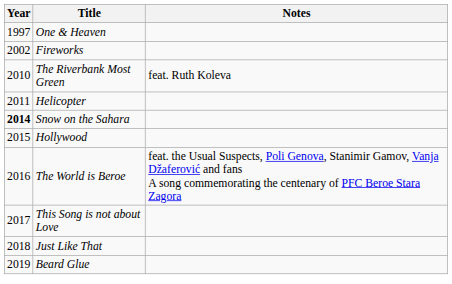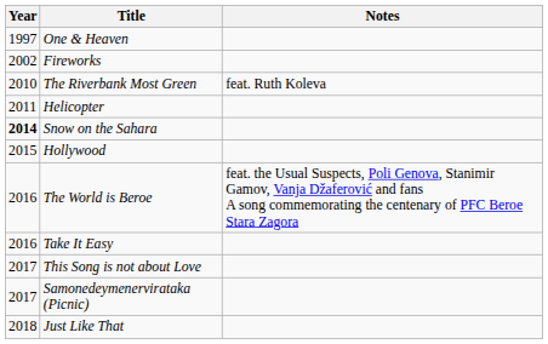 <table class="wikitable sortable">
 <tr>
 <th>Year</th>
 <th>Title</th>
 <th>Notes</th>
 </tr>
 <tr>
 <td>1997</td>
 <td><em>One & Heaven</em></td>
 <td></td>
 </tr>
 <tr>
 <td>2002</td>
 <td><em>Fireworks</em></td>
 <td></td>
 </tr>
 <tr>
 <td>2010</td>
 <td><em>The Riverbank Most Green</em></td>
 <td>feat. Ruth Koleva</td>
 </tr>
 <tr>
 <td>2011</td>
 <td><em>Helicopter</em></td>
 <td></td>
 </tr>
 <tr>
 <td><strong>2014</strong></td>
 <td><em>Snow on the Sahara</em></td>
 <td></td>
 </tr>
 <tr>
 <td>2015</td>
 <td><em>Hollywood</em></td>
 <td></td>
 </tr>
 <tr>
 <td>2016</td>
 <td><em>The World is Beroe</em></td>
 <td>feat. the Usual Suspects, <a href='#'>Poli Genova</a>, Stanimir Gamov, <a href='#'>Vanja Džaferović</a> and fans<br>A song commemorating the centenary of <a href='#'>PFC Beroe Stara Zagora</a></td>
 </tr>
 <tr>
+<td>2016</td>
+<td><em>Take It Easy</em></td>
+<td></td>
+</tr>
+<tr>
 <td>2017</td>
 <td><em>This Song is not about Love</em></td>
+<td></td>
+</tr>
+<tr>
+<td>2017</td>
+<td><em>Samonedeymenervirataka (Picnic)</em></td>
 <td></td>
 </tr>
 <tr>
 <td>2018</td>
 <td><em>Just Like That</em></td>
 <td></td>
 </tr>
-<tr>
-<td>2019</td>
-<td><em>Beard Glue</em></td>
-<td></td>
-</tr>
 </table>
